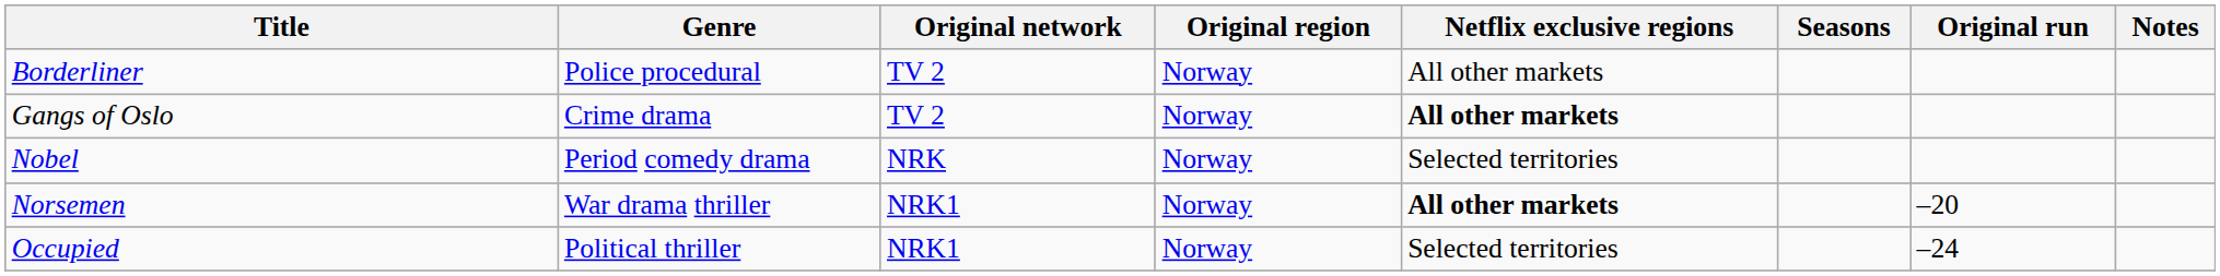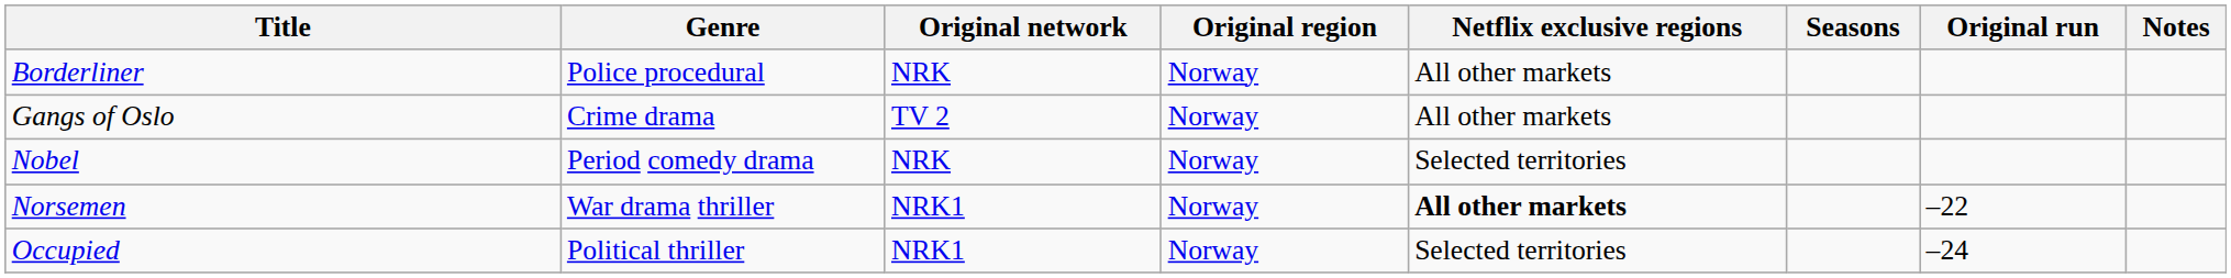 <table class="wikitable sortable" style="width:100%;">
 <tr>
 <th scope="col" style="width:25%;">Title</th>
 <th>Genre</th>
 <th>Original network</th>
 <th>Original region</th>
 <th>Netflix exclusive regions</th>
 <th>Seasons</th>
 <th>Original run</th>
 <th>Notes</th>
 </tr>
 <tr>
 <td><em><a href='#'>Borderliner</a></em></td>
 <td><a href='#'>Police procedural</a></td>
-<td><a href='#'>TV 2</a></td>
+<td><a href='#'>NRK</a></td>
 <td><a href='#'>Norway</a></td>
 <td>All other markets</td>
 <td></td>
 <td></td>
 <td></td>
 </tr>
 <tr>
 <td><em>Gangs of Oslo</em></td>
 <td><a href='#'>Crime drama</a></td>
 <td><a href='#'>TV 2</a></td>
 <td><a href='#'>Norway</a></td>
-<td><strong>All other markets</strong></td>
+<td>All other markets</td>
 <td></td>
 <td></td>
 <td></td>
 </tr>
 <tr>
 <td><em><a href='#'>Nobel</a></em></td>
 <td><a href='#'>Period</a> <a href='#'>comedy drama</a></td>
 <td><a href='#'>NRK</a></td>
 <td><a href='#'>Norway</a></td>
 <td>Selected territories</td>
 <td></td>
 <td></td>
 <td></td>
 </tr>
 <tr>
 <td><em><a href='#'>Norsemen</a></em></td>
 <td><a href='#'>War drama</a> <a href='#'>thriller</a></td>
 <td><a href='#'>NRK1</a></td>
 <td><a href='#'>Norway</a></td>
 <td><strong>All other markets</strong></td>
 <td></td>
-<td>–20</td>
+<td>–22</td>
 <td></td>
 </tr>
 <tr>
 <td><em><a href='#'>Occupied</a></em></td>
 <td><a href='#'>Political thriller</a></td>
 <td><a href='#'>NRK1</a></td>
 <td><a href='#'>Norway</a></td>
 <td>Selected territories</td>
 <td></td>
 <td>–24</td>
 <td></td>
 </tr>
 </table>
